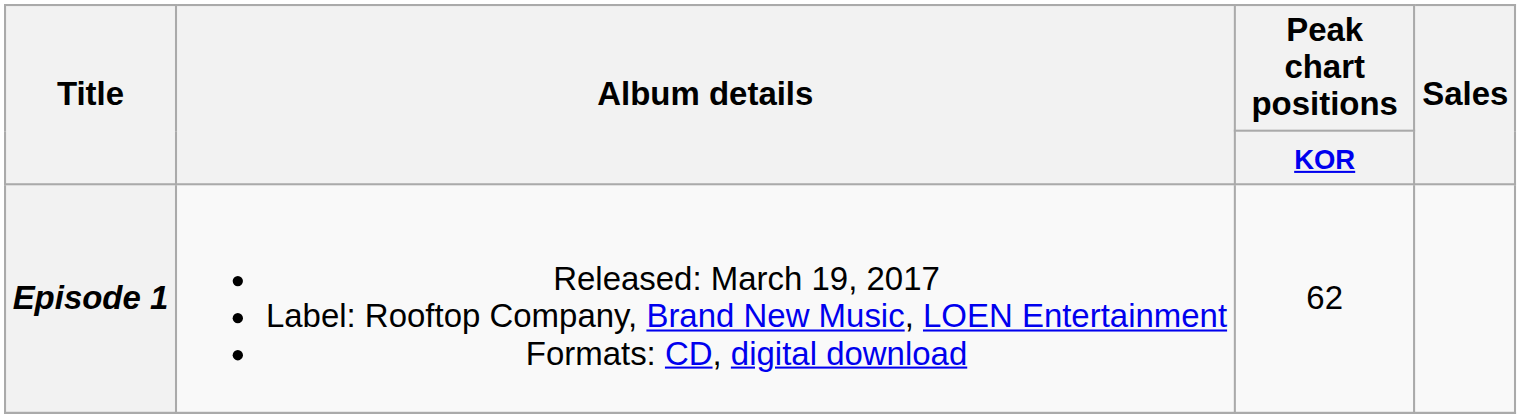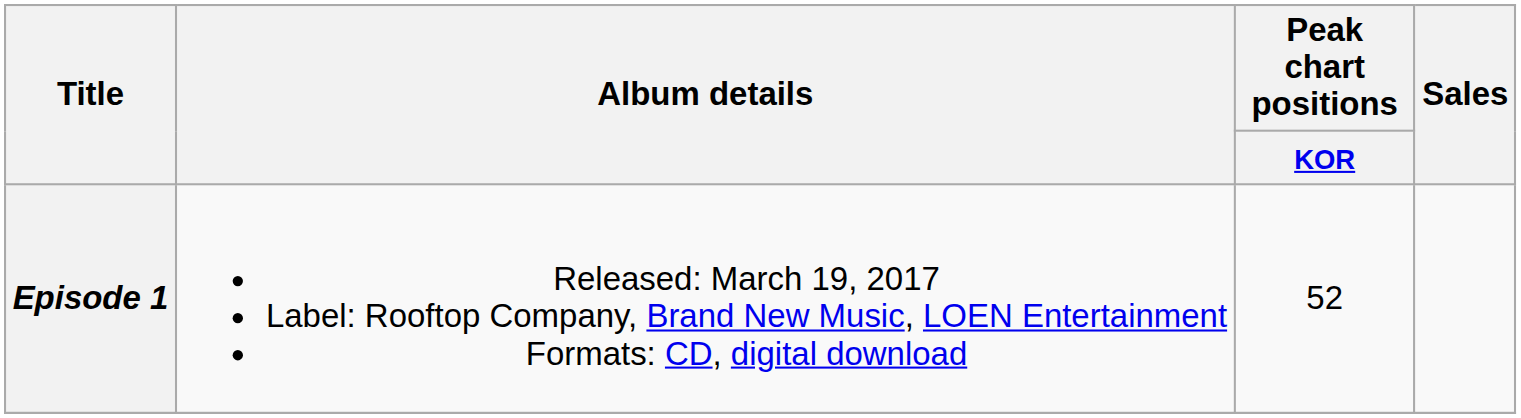 <table class="wikitable plainrowheaders" style="text-align:center;">
 <tr>
 <th scope="col" rowspan="2">Title</th>
 <th scope="col" rowspan="2">Album details</th>
 <th scope="col" colspan="1" style="width:5em;">Peak chart positions</th>
 <th scope="col" rowspan="2">Sales</th>
 </tr>
 <tr>
 <th><small><a href='#'>KOR</a></small><br></th>
 </tr>
 <tr>
 <th scope="row"><em>Episode 1</em></th>
 <td><br><ul><li>Released: March 19, 2017</li><li>Label: Rooftop Company, <a href='#'>Brand New Music</a>, <a href='#'>LOEN Entertainment</a></li><li>Formats: <a href='#'>CD</a>, <a href='#'>digital download</a></li></ul></td>
-<td>62</td>
+<td>52</td>
 <td></td>
 </tr>
 <tr>
 </tr>
 </table>
